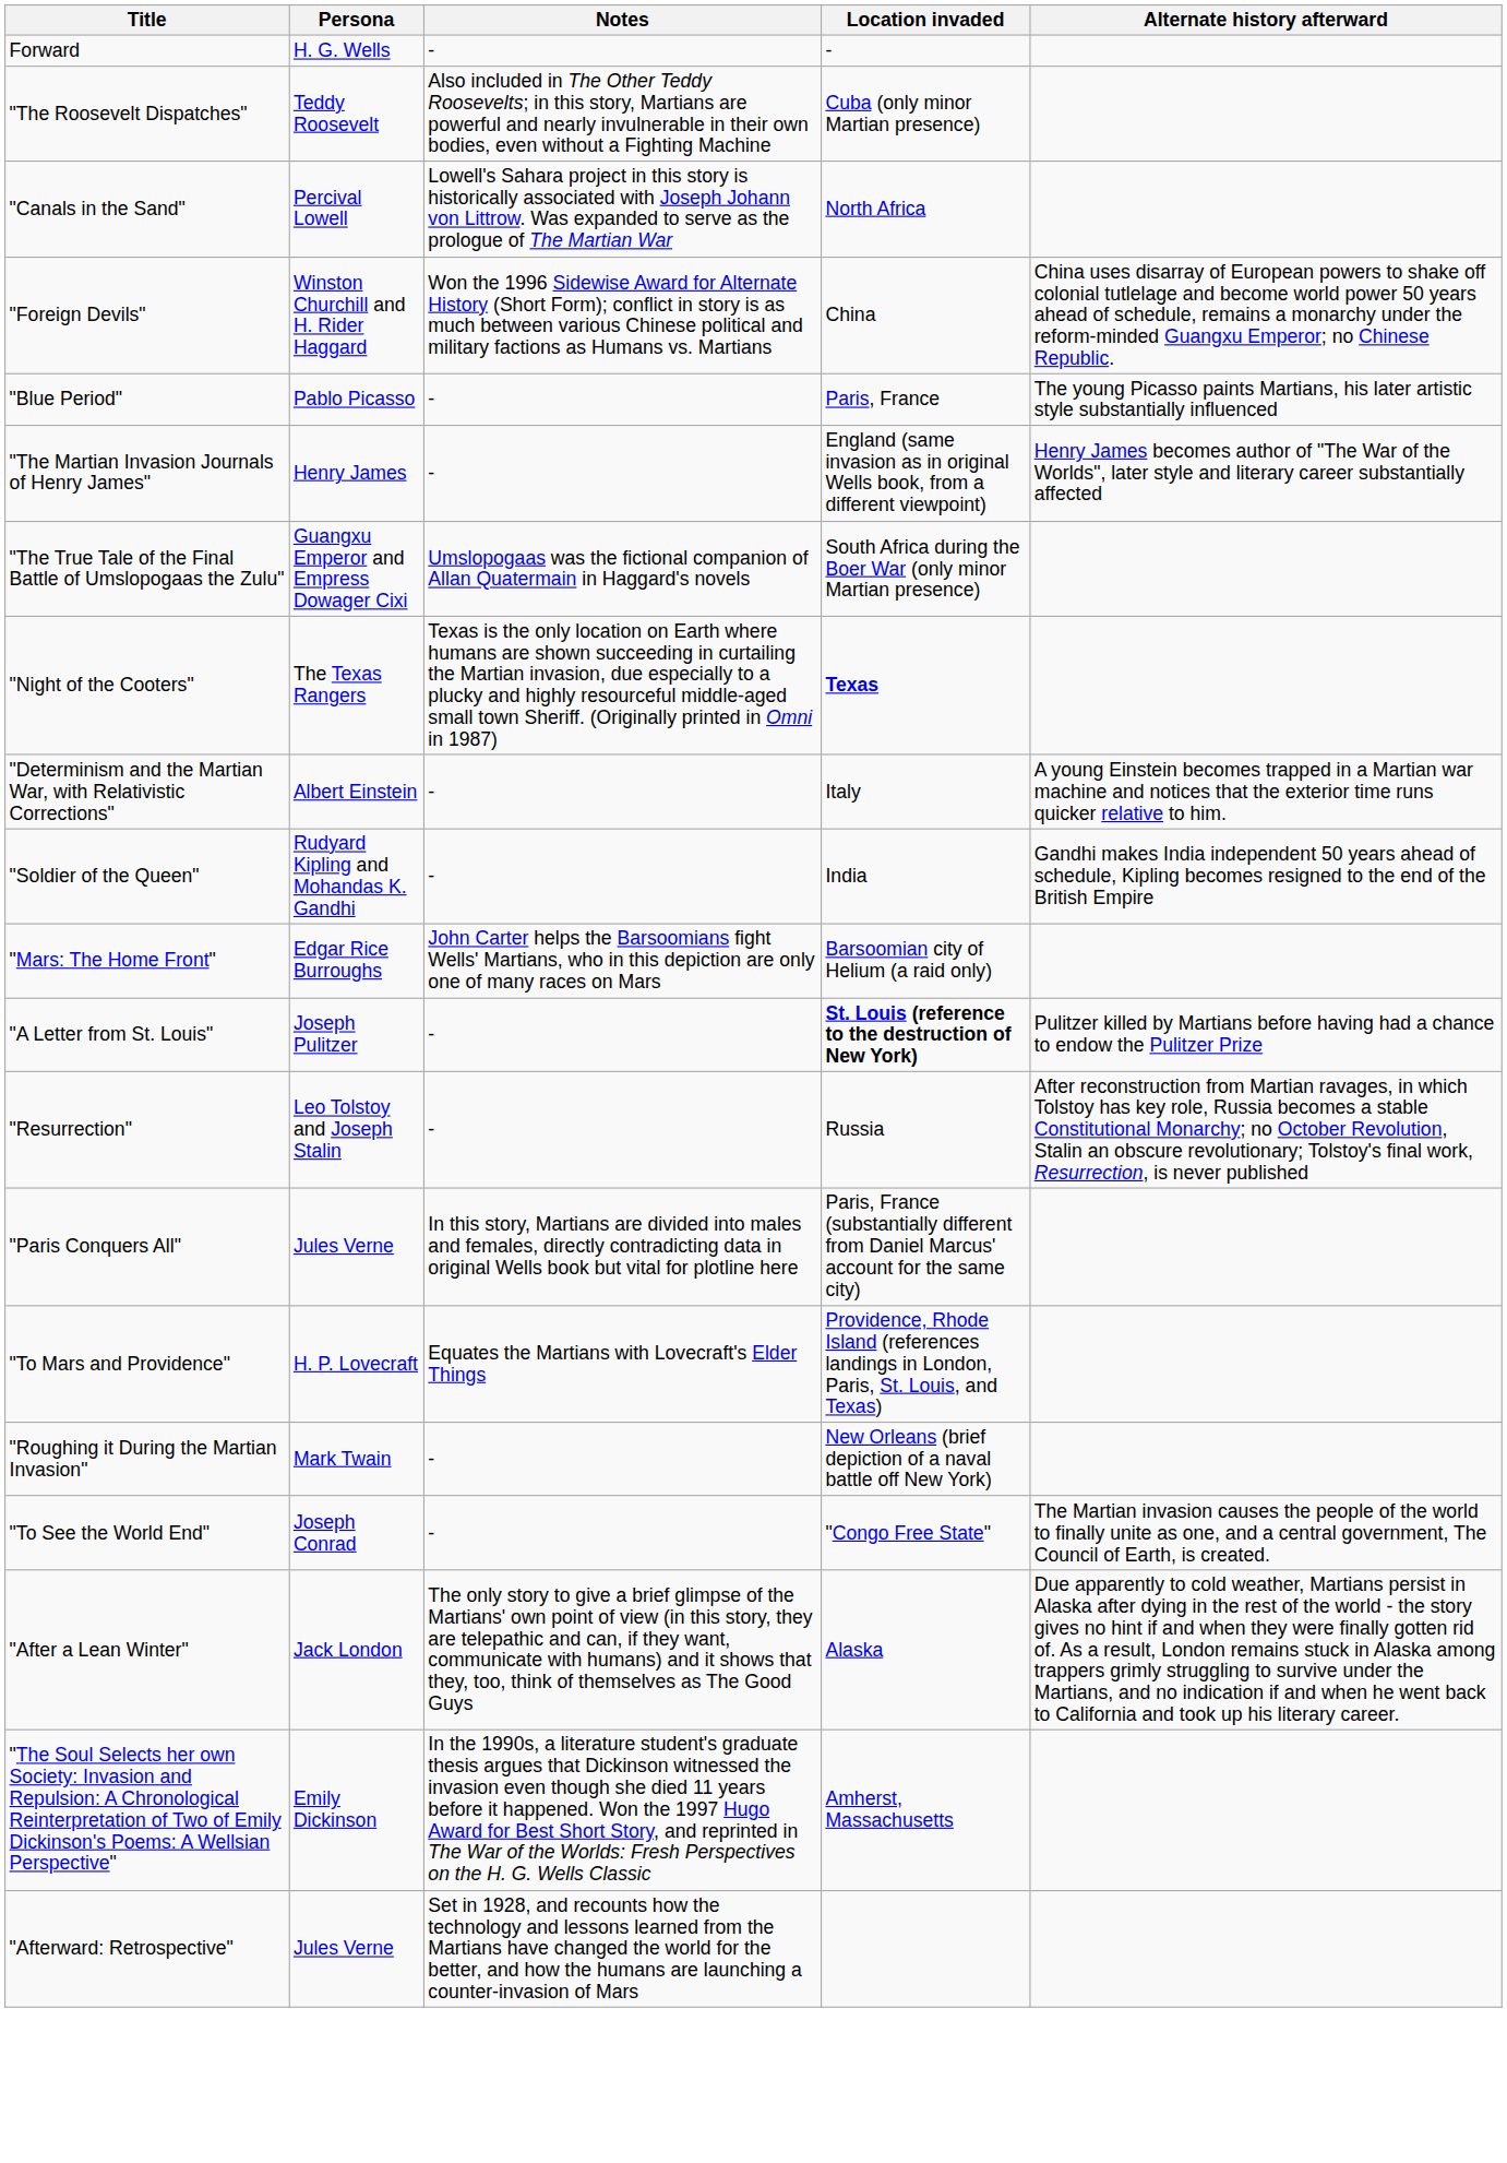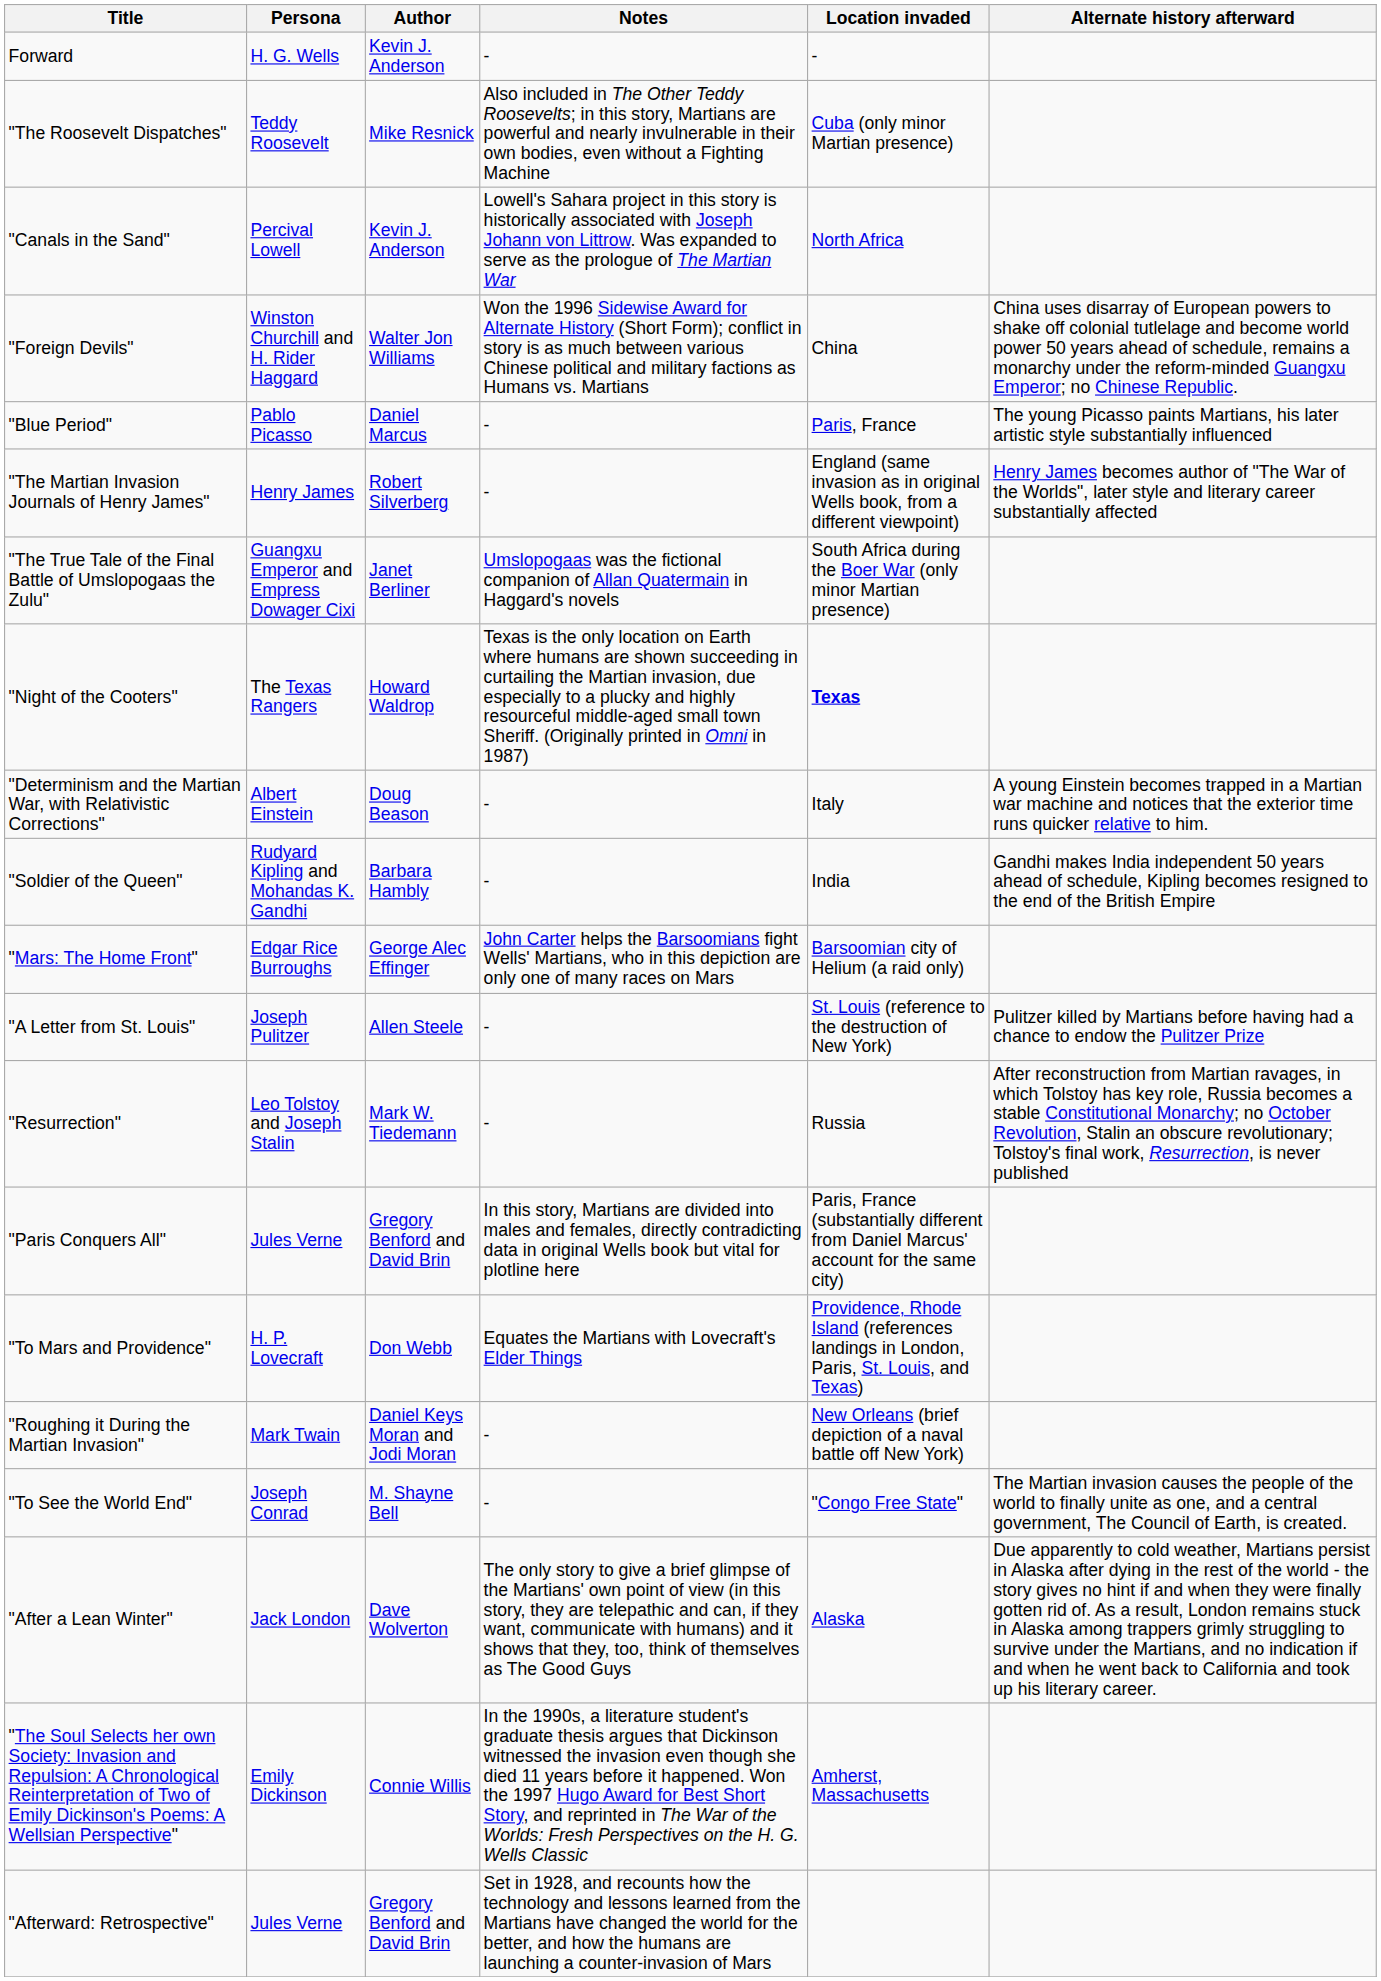 <table class="sortable wikitable">
 <tr>
 <th>Title</th>
 <th>Persona</th>
+<th>Author</th>
 <th>Notes</th>
 <th>Location invaded</th>
 <th>Alternate history afterward</th>
 </tr>
 <tr>
 <td>Forward</td>
 <td><a href='#'>H. G. Wells</a></td>
+<td><a href='#'>Kevin J. Anderson</a></td>
 <td>-</td>
 <td>-</td>
 <td></td>
 </tr>
 <tr>
 <td>"The Roosevelt Dispatches"</td>
 <td><a href='#'>Teddy Roosevelt</a></td>
+<td><a href='#'>Mike Resnick</a></td>
 <td>Also included in <em>The Other Teddy Roosevelts</em>; in this story, Martians are powerful and nearly invulnerable in their own bodies, even without a Fighting Machine</td>
 <td><a href='#'>Cuba</a> (only minor Martian presence)</td>
 <td></td>
 </tr>
 <tr>
 <td>"Canals in the Sand"</td>
 <td><a href='#'>Percival Lowell</a></td>
+<td><a href='#'>Kevin J. Anderson</a></td>
 <td>Lowell's Sahara project in this story is historically associated with <a href='#'>Joseph Johann von Littrow</a>. Was expanded to serve as the prologue of <em><a href='#'>The Martian War</a></em></td>
 <td><a href='#'>North Africa</a></td>
 <td></td>
 </tr>
 <tr>
 <td>"Foreign Devils"</td>
 <td><a href='#'>Winston Churchill</a> and <a href='#'>H. Rider Haggard</a></td>
+<td><a href='#'>Walter Jon Williams</a></td>
 <td>Won the 1996 <a href='#'>Sidewise Award for Alternate History</a> (Short Form); conflict in story is as much between various Chinese political and military factions as Humans vs. Martians</td>
 <td>China</td>
 <td>China uses disarray of European powers to shake off colonial tutlelage and become world power 50 years ahead of schedule, remains a monarchy under the reform-minded <a href='#'>Guangxu Emperor</a>; no <a href='#'>Chinese Republic</a>.</td>
 </tr>
 <tr>
 <td>"Blue Period"</td>
 <td><a href='#'>Pablo Picasso</a></td>
+<td><a href='#'>Daniel Marcus</a></td>
 <td>-</td>
 <td><a href='#'>Paris</a>, France</td>
 <td>The young Picasso paints Martians, his later artistic style substantially influenced</td>
 </tr>
 <tr>
 <td>"The Martian Invasion Journals of Henry James"</td>
 <td><a href='#'>Henry James</a></td>
+<td><a href='#'>Robert Silverberg</a></td>
 <td>-</td>
 <td>England (same invasion as in original Wells book, from a different viewpoint)</td>
 <td><a href='#'>Henry James</a> becomes author of "The War of the Worlds", later style and literary career substantially affected</td>
 </tr>
 <tr>
 <td>"The True Tale of the Final Battle of Umslopogaas the Zulu"</td>
 <td><a href='#'>Guangxu Emperor</a> and <a href='#'>Empress Dowager Cixi</a></td>
+<td><a href='#'>Janet Berliner</a></td>
 <td><a href='#'>Umslopogaas</a> was the fictional companion of <a href='#'>Allan Quatermain</a> in Haggard's novels</td>
 <td>South Africa during the <a href='#'>Boer War</a> (only minor Martian presence)</td>
 <td></td>
 </tr>
 <tr>
 <td>"Night of the Cooters"</td>
 <td>The <a href='#'>Texas Rangers</a></td>
+<td><a href='#'>Howard Waldrop</a></td>
 <td>Texas is the only location on Earth where humans are shown succeeding in curtailing the Martian invasion, due especially to a plucky and highly resourceful middle-aged small town Sheriff. (Originally printed in <em><a href='#'>Omni</a></em> in 1987)</td>
 <td><strong><a href='#'>Texas</a></strong></td>
 <td></td>
 </tr>
 <tr>
 <td>"Determinism and the Martian War, with Relativistic Corrections"</td>
 <td><a href='#'>Albert Einstein</a></td>
+<td><a href='#'>Doug Beason</a></td>
 <td>-</td>
 <td>Italy</td>
 <td>A young Einstein becomes trapped in a Martian war machine and notices that the exterior time runs quicker <a href='#'>relative</a> to him.</td>
 </tr>
 <tr>
 <td>"Soldier of the Queen"</td>
 <td><a href='#'>Rudyard Kipling</a> and <a href='#'>Mohandas K. Gandhi</a></td>
+<td><a href='#'>Barbara Hambly</a></td>
 <td>-</td>
 <td>India</td>
 <td>Gandhi makes India independent 50 years ahead of schedule, Kipling becomes resigned to the end of the British Empire</td>
 </tr>
 <tr>
 <td>"<a href='#'>Mars: The Home Front</a>"</td>
 <td><a href='#'>Edgar Rice Burroughs</a></td>
+<td><a href='#'>George Alec Effinger</a></td>
 <td><a href='#'>John Carter</a> helps the <a href='#'>Barsoomians</a> fight Wells' Martians, who in this depiction are only one of many races on Mars</td>
 <td><a href='#'>Barsoomian</a> city of Helium (a raid only)</td>
 <td></td>
 </tr>
 <tr>
 <td>"A Letter from St. Louis"</td>
 <td><a href='#'>Joseph Pulitzer</a></td>
+<td><a href='#'>Allen Steele</a></td>
 <td>-</td>
-<td><strong><a href='#'>St. Louis</a> (reference to the destruction of New York)</strong></td>
+<td><a href='#'>St. Louis</a> (reference to the destruction of New York)</td>
 <td>Pulitzer killed by Martians before having had a chance to endow the <a href='#'>Pulitzer Prize</a></td>
 </tr>
 <tr>
 <td>"Resurrection"</td>
 <td><a href='#'>Leo Tolstoy</a> and <a href='#'>Joseph Stalin</a></td>
+<td><a href='#'>Mark W. Tiedemann</a></td>
 <td>-</td>
 <td>Russia</td>
 <td>After reconstruction from Martian ravages, in which Tolstoy has key role, Russia becomes a stable <a href='#'>Constitutional Monarchy</a>; no <a href='#'>October Revolution</a>, Stalin an obscure revolutionary; Tolstoy's final work, <em><a href='#'>Resurrection</a></em>, is never published</td>
 </tr>
 <tr>
 <td>"Paris Conquers All"</td>
 <td><a href='#'>Jules Verne</a></td>
+<td><a href='#'>Gregory Benford</a> and <a href='#'>David Brin</a></td>
 <td>In this story, Martians are divided into males and females, directly contradicting data in original Wells book but vital for plotline here</td>
 <td>Paris, France (substantially different from Daniel Marcus' account for the same city)</td>
 <td></td>
 </tr>
 <tr>
 <td>"To Mars and Providence"</td>
 <td><a href='#'>H. P. Lovecraft</a></td>
+<td><a href='#'>Don Webb</a></td>
 <td>Equates the Martians with Lovecraft's <a href='#'>Elder Things</a></td>
 <td><a href='#'>Providence, Rhode Island</a> (references landings in London, Paris, <a href='#'>St. Louis</a>, and <a href='#'>Texas</a>)</td>
 <td></td>
 </tr>
 <tr>
 <td>"Roughing it During the Martian Invasion"</td>
 <td><a href='#'>Mark Twain</a></td>
+<td><a href='#'>Daniel Keys Moran</a> and <a href='#'>Jodi Moran</a></td>
 <td>-</td>
 <td><a href='#'>New Orleans</a> (brief depiction of a naval battle off New York)</td>
 <td></td>
 </tr>
 <tr>
 <td>"To See the World End"</td>
 <td><a href='#'>Joseph Conrad</a></td>
+<td><a href='#'>M. Shayne Bell</a></td>
 <td>-</td>
 <td>"<a href='#'>Congo Free State</a>"</td>
 <td>The Martian invasion causes the people of the world to finally unite as one, and a central government, The Council of Earth, is created.</td>
 </tr>
 <tr>
 <td>"After a Lean Winter"</td>
 <td><a href='#'>Jack London</a></td>
+<td><a href='#'>Dave Wolverton</a></td>
 <td>The only story to give a brief glimpse of the Martians' own point of view (in this story, they are telepathic and can, if they want, communicate with humans) and it shows that they, too, think of themselves as The Good Guys</td>
 <td><a href='#'>Alaska</a></td>
 <td>Due apparently to cold weather, Martians persist in Alaska after dying in the rest of the world - the story gives no hint if and when they were finally gotten rid of. As a result, London remains stuck in Alaska among trappers grimly struggling to survive under the Martians, and no indication if and when he went back to California and took up his literary career.</td>
 </tr>
 <tr>
 <td>"<a href='#'>The Soul Selects her own Society: Invasion and Repulsion: A Chronological Reinterpretation of Two of Emily Dickinson's Poems: A Wellsian Perspective</a>"</td>
 <td><a href='#'>Emily Dickinson</a></td>
+<td><a href='#'>Connie Willis</a></td>
 <td>In the 1990s, a literature student's graduate thesis argues that Dickinson witnessed the invasion even though she died 11 years before it happened. Won the 1997 <a href='#'>Hugo Award for Best Short Story</a>, and reprinted in <em>The War of the Worlds: Fresh Perspectives on the H. G. Wells Classic</em></td>
 <td><a href='#'>Amherst, Massachusetts</a></td>
 <td></td>
 </tr>
 <tr>
 <td>"Afterward: Retrospective"</td>
 <td><a href='#'>Jules Verne</a></td>
+<td><a href='#'>Gregory Benford</a> and <a href='#'>David Brin</a></td>
 <td>Set in 1928, and recounts how the technology and lessons learned from the Martians have changed the world for the better, and how the humans are launching a counter-invasion of Mars</td>
 <td></td>
 <td></td>
 </tr>
 </table>
